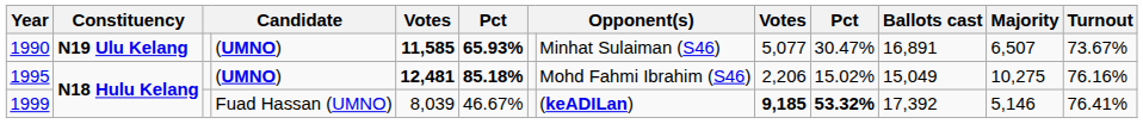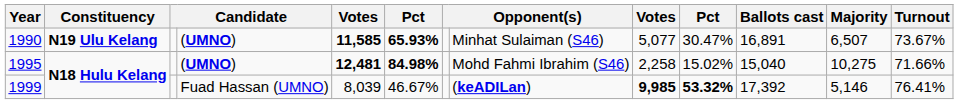 <table class="wikitable" style="margin:0.5em ; font-size:95%">
 <tr>
 <th>Year</th>
 <th>Constituency</th>
 <th colspan=2>Candidate</th>
 <th>Votes</th>
 <th>Pct</th>
 <th colspan=2>Opponent(s)</th>
 <th>Votes</th>
 <th>Pct</th>
 <th>Ballots cast</th>
 <th>Majority</th>
 <th>Turnout</th>
 </tr>
 <tr>
 <td><a href='#'>1990</a></td>
 <td><strong>N19 <a href='#'>Ulu Kelang</a></strong></td>
 <td></td>
 <td> (<a href='#'><strong>UMNO</strong></a>)</td>
 <td align=right><strong>11,585</strong></td>
 <td><strong>65.93%</strong></td>
 <td></td>
 <td>Minhat Sulaiman (<a href='#'>S46</a>)</td>
 <td align=right>5,077</td>
 <td>30.47%</td>
 <td>16,891</td>
 <td>6,507</td>
 <td>73.67%</td>
 </tr>
 <tr>
 <td><a href='#'>1995</a></td>
 <td rowspan=2><strong>N18 <a href='#'>Hulu Kelang</a></strong></td>
 <td></td>
 <td> (<a href='#'><strong>UMNO</strong></a>)</td>
 <td align=right><strong>12,481</strong></td>
-<td><strong>85.18%</strong></td>
+<td><strong>84.98%</strong></td>
 <td></td>
 <td>Mohd Fahmi Ibrahim	(<a href='#'>S46</a>)</td>
-<td align=right>2,206</td>
+<td align=right>2,258</td>
 <td>15.02%</td>
-<td>15,049</td>
+<td>15,040</td>
 <td>10,275</td>
-<td>76.16%</td>
+<td>71.66%</td>
 </tr>
 <tr>
 <td><a href='#'>1999</a></td>
 <td></td>
 <td>Fuad Hassan (<a href='#'>UMNO</a>)</td>
 <td align=right>8,039</td>
 <td>46.67%</td>
 <td></td>
 <td> (<a href='#'><strong>keADILan</strong></a>)</td>
-<td align=right><strong>9,185</strong></td>
+<td align=right><strong>9,985</strong></td>
 <td><strong>53.32%</strong></td>
 <td>17,392</td>
 <td>5,146</td>
 <td>76.41%</td>
 </tr>
 </table>
